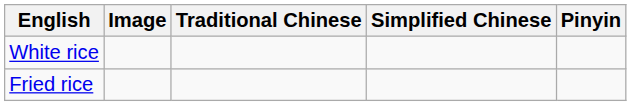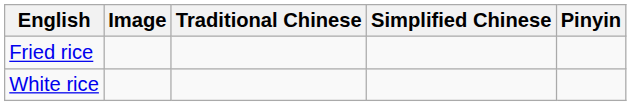 <table class="wikitable">
 <tr>
 <th>English</th>
 <th>Image</th>
 <th>Traditional Chinese</th>
 <th>Simplified Chinese</th>
 <th>Pinyin</th>
 </tr>
 <tr>
+<td><a href='#'>Fried rice</a></td>
+<td></td>
+<td></td>
+<td></td>
+<td></td>
+</tr>
+<tr>
 <td><a href='#'>White rice</a></td>
 <td></td>
 <td></td>
 <td></td>
 <td></td>
 </tr>
-<tr>
-<td><a href='#'>Fried rice</a></td>
-<td></td>
-<td></td>
-<td></td>
-<td></td>
-</tr>
 </table>
